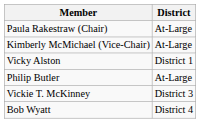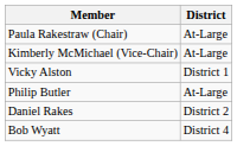 <table class="wikitable" border="2">
 <tr>
 <th>Member</th>
 <th>District</th>
 </tr>
 <tr>
 <td>Paula Rakestraw (Chair)</td>
 <td>At-Large</td>
 </tr>
 <tr>
 <td>Kimberly McMichael (Vice-Chair)</td>
 <td>At-Large</td>
 </tr>
 <tr>
 <td>Vicky Alston</td>
 <td>District 1</td>
 </tr>
 <tr>
 <td>Philip Butler</td>
 <td>At-Large</td>
 </tr>
 <tr>
-<td>Vickie T. McKinney</td>
-<td>District 3</td>
+<td>Daniel Rakes</td>
+<td>District 2</td>
 </tr>
 <tr>
 <td>Bob Wyatt</td>
 <td>District 4</td>
 </tr>
 </table>
